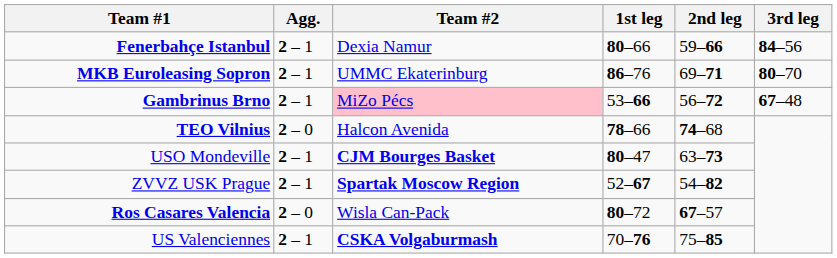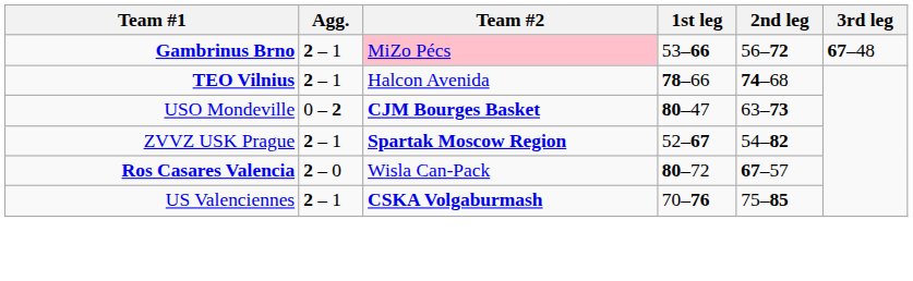 <table class="wikitable" style="border-collapse: collapse" style="text-align:center">
 <tr>
 <th align="right" width="240">Team #1</th>
 <th>  Agg.  </th>
 <th align="left" width="240">Team #2</th>
 <th>  1st leg  </th>
 <th>  2nd leg  </th>
 <th>  3rd leg  </th>
-</tr>
-<tr>
-<td align="right"><strong><a href='#'>Fenerbahçe Istanbul</a></strong> </td>
-<td><strong>2</strong> – 1</td>
-<td align="left"> <a href='#'>Dexia Namur</a></td>
-<td><strong>80</strong>–66</td>
-<td>59–<strong>66</strong></td>
-<td><strong>84</strong>–56</td>
-</tr>
-<tr>
-<td align="right"><strong><a href='#'>MKB Euroleasing Sopron</a></strong> </td>
-<td><strong>2</strong> – 1</td>
-<td align="left"> <a href='#'>UMMC Ekaterinburg</a></td>
-<td><strong>86</strong>–76</td>
-<td>69–<strong>71</strong></td>
-<td><strong>80</strong>–70</td>
 </tr>
 <tr>
 <td align="right"><strong><a href='#'>Gambrinus Brno</a></strong> </td>
 <td><strong>2</strong> – 1</td>
 <td align="left" style="background: pink;"> <a href='#'>MiZo Pécs</a></td>
 <td>53–<strong>66</strong></td>
 <td>56–<strong>72</strong></td>
 <td><strong>67</strong>–48</td>
 </tr>
 <tr>
 <td align="right"><strong><a href='#'>TEO Vilnius</a></strong> </td>
-<td><strong>2</strong> – 0</td>
+<td><strong>2</strong> – 1</td>
 <td align="left"> <a href='#'>Halcon Avenida</a></td>
 <td><strong>78</strong>–66</td>
 <td><strong>74</strong>–68</td>
 </tr>
 <tr>
 <td align="right"><a href='#'>USO Mondeville</a>  </td>
-<td><strong>2</strong> – 1</td>
+<td>0 – <strong>2</strong></td>
 <td align="left"> <strong><a href='#'>CJM Bourges Basket</a></strong></td>
 <td><strong>80</strong>–47</td>
 <td>63–<strong>73</strong></td>
 </tr>
 <tr>
 <td align="right"><a href='#'>ZVVZ USK Prague</a>  </td>
 <td><strong>2</strong> – 1</td>
 <td align="left"> <strong><a href='#'>Spartak Moscow Region</a></strong></td>
 <td>52–<strong>67</strong></td>
 <td>54–<strong>82</strong></td>
 </tr>
 <tr>
 <td align="right"><strong><a href='#'>Ros Casares Valencia</a></strong> </td>
 <td><strong>2</strong> – 0</td>
 <td align="left"> <a href='#'>Wisla Can-Pack</a></td>
 <td><strong>80</strong>–72</td>
 <td><strong>67</strong>–57</td>
 </tr>
 <tr>
 <td align="right"><a href='#'>US Valenciennes</a>  </td>
 <td><strong>2</strong> – 1</td>
 <td align="left"> <strong><a href='#'>CSKA Volgaburmash</a></strong></td>
 <td>70–<strong>76</strong></td>
 <td>75–<strong>85</strong></td>
 </tr>
 </table>
